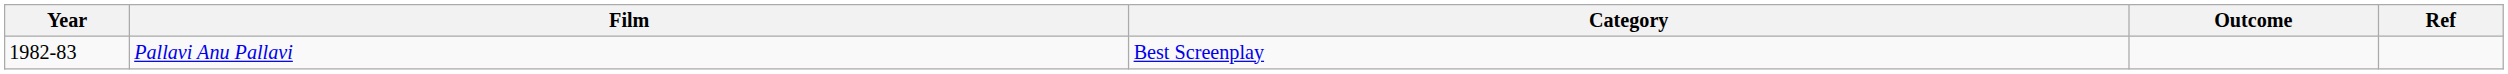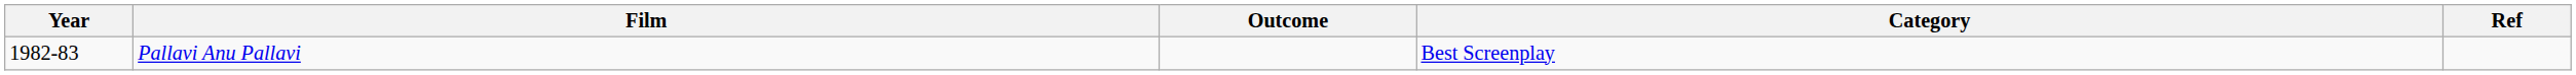 <table class="wikitable" style="width:100%;">
 <tr>
 <th width=5%>Year</th>
 <th style="width:40%;">Film</th>
+<th style="width:10%;">Outcome</th>
 <th style="width:40%;">Category</th>
-<th style="width:10%;">Outcome</th>
 <th style="width:5%;">Ref</th>
 </tr>
 <tr>
 <td>1982-83</td>
 <td><em><a href='#'>Pallavi Anu Pallavi</a></em></td>
+<td></td>
 <td><a href='#'>Best Screenplay</a></td>
-<td></td>
 <td></td>
 </tr>
 </table>
